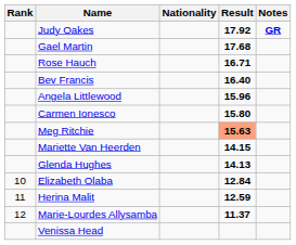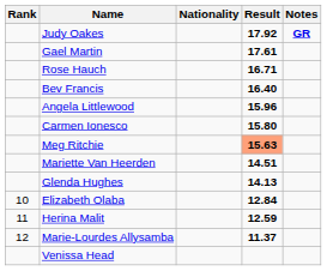 <table class="wikitable sortable" style=" text-align:center">
 <tr>
 <th>Rank</th>
 <th>Name</th>
 <th>Nationality</th>
 <th>Result</th>
 <th>Notes</th>
 </tr>
 <tr>
 <td></td>
 <td align=left><a href='#'>Judy Oakes</a></td>
 <td align=left></td>
 <td><strong>17.92</strong></td>
 <td><strong><a href='#'>GR</a></strong></td>
 </tr>
 <tr>
 <td></td>
 <td align=left><a href='#'>Gael Martin</a></td>
 <td align=left></td>
-<td><strong>17.68</strong></td>
+<td><strong>17.61</strong></td>
 <td></td>
 </tr>
 <tr>
 <td></td>
 <td align=left><a href='#'>Rose Hauch</a></td>
 <td align=left></td>
 <td><strong>16.71</strong></td>
 <td></td>
 </tr>
 <tr>
 <td></td>
 <td align=left><a href='#'>Bev Francis</a></td>
 <td align=left></td>
 <td><strong>16.40</strong></td>
 <td></td>
 </tr>
 <tr>
 <td></td>
 <td align=left><a href='#'>Angela Littlewood</a></td>
 <td align=left></td>
 <td><strong>15.96</strong></td>
 <td></td>
 </tr>
 <tr>
 <td></td>
 <td align=left><a href='#'>Carmen Ionesco</a></td>
 <td align=left></td>
 <td><strong>15.80</strong></td>
 <td></td>
 </tr>
 <tr>
 <td></td>
 <td align=left><a href='#'>Meg Ritchie</a></td>
 <td align=left></td>
 <td style="background: lightsalmon;"><strong>15.63</strong></td>
 <td></td>
 </tr>
 <tr>
 <td></td>
 <td align=left><a href='#'>Mariette Van Heerden</a></td>
 <td align=left></td>
-<td><strong>14.15</strong></td>
+<td><strong>14.51</strong></td>
 <td></td>
 </tr>
 <tr>
 <td></td>
 <td align=left><a href='#'>Glenda Hughes</a></td>
 <td align=left></td>
 <td><strong>14.13</strong></td>
 <td></td>
 </tr>
 <tr>
 <td>10</td>
 <td align=left><a href='#'>Elizabeth Olaba</a></td>
 <td align=left></td>
 <td><strong>12.84</strong></td>
 <td></td>
 </tr>
 <tr>
 <td>11</td>
 <td align=left><a href='#'>Herina Malit</a></td>
 <td align=left></td>
 <td><strong>12.59</strong></td>
 <td></td>
 </tr>
 <tr>
 <td>12</td>
 <td align=left><a href='#'>Marie-Lourdes Allysamba</a></td>
 <td align=left></td>
 <td><strong>11.37</strong></td>
 <td></td>
 </tr>
 <tr>
 <td></td>
 <td align=left><a href='#'>Venissa Head</a></td>
 <td align=left></td>
 <td><strong></strong></td>
 <td></td>
 </tr>
 </table>
